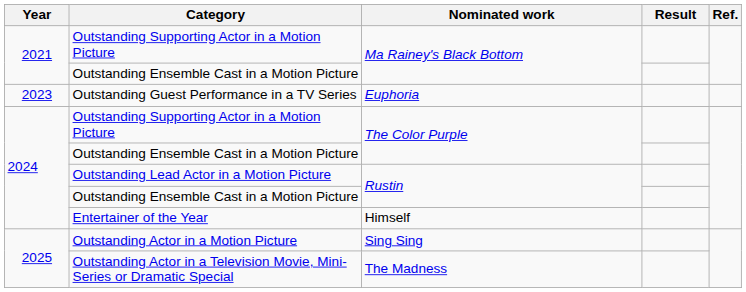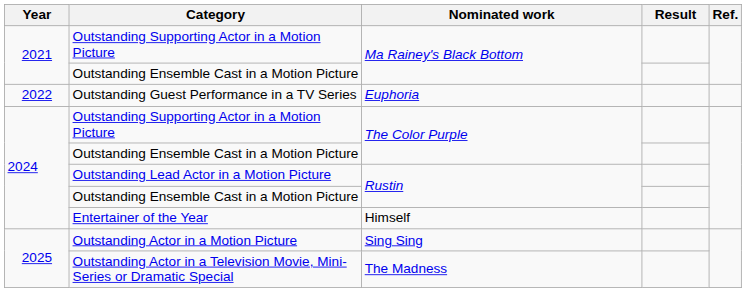 <table class=wikitable>
 <tr>
 <th scope="col" style="width:5em;">Year</th>
 <th scope="col" style="width:26em;">Category</th>
 <th scope="col" style="width:25em;">Nominated work</th>
 <th scope="col" style="width:5em;">Result</th>
 <th>Ref.</th>
 </tr>
 <tr>
 <td style="text-align:center;", rowspan=2><a href='#'>2021</a></td>
 <td><a href='#'>Outstanding Supporting Actor in a Motion Picture</a></td>
 <td rowspan="2"><em><a href='#'>Ma Rainey's Black Bottom</a></em></td>
 <td></td>
 <td rowspan="2"></td>
 </tr>
 <tr>
 <td>Outstanding Ensemble Cast in a Motion Picture</td>
 <td></td>
 </tr>
 <tr>
-<td style="text-align:center;",><a href='#'>2023</a></td>
+<td style="text-align:center;",><a href='#'>2022</a></td>
 <td>Outstanding Guest Performance in a TV Series</td>
 <td><em><a href='#'>Euphoria</a></em></td>
 <td></td>
 <td></td>
 </tr>
 <tr>
 <td rowspan="5"><a href='#'>2024</a></td>
 <td><a href='#'>Outstanding Supporting Actor in a Motion Picture</a></td>
 <td rowspan="2"><em><a href='#'>The Color Purple</a></em></td>
 <td></td>
 <td rowspan="5" align="center"></td>
 </tr>
 <tr>
 <td>Outstanding Ensemble Cast in a Motion Picture</td>
 <td></td>
 </tr>
 <tr>
 <td><a href='#'>Outstanding Lead Actor in a Motion Picture</a></td>
 <td rowspan="2"><em><a href='#'>Rustin</a></em></td>
 <td></td>
 </tr>
 <tr>
 <td>Outstanding Ensemble Cast in a Motion Picture</td>
 <td></td>
 </tr>
 <tr>
 <td><a href='#'>Entertainer of the Year</a></td>
 <td>Himself</td>
 <td></td>
 </tr>
 <tr>
 <td style="text-align:center;", rowspan=2><a href='#'>2025</a></td>
 <td><a href='#'>Outstanding Actor in a Motion Picture</a></td>
 <td><a href='#'>Sing Sing</a></td>
 <td></td>
 <td rowspan="2"></td>
 </tr>
 <tr>
 <td><a href='#'>Outstanding Actor in a Television Movie, Mini-Series or Dramatic Special</a></td>
 <td><a href='#'>The Madness</a></td>
 <td></td>
 </tr>
 </table>
